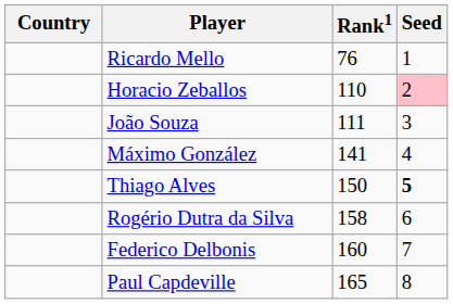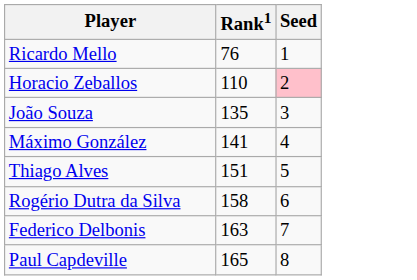 <table class="sortable wikitable">
 <tr>
-<th width="70">Country</th>
 <th width="175">Player</th>
 <th>Rank<sup>1</sup></th>
 <th>Seed</th>
 </tr>
 <tr>
-<td></td>
 <td><a href='#'>Ricardo Mello</a></td>
 <td>76</td>
 <td>1</td>
 </tr>
 <tr>
-<td></td>
 <td><a href='#'>Horacio Zeballos</a></td>
 <td>110</td>
 <td style="background: pink;">2</td>
 </tr>
 <tr>
-<td></td>
 <td><a href='#'>João Souza</a></td>
-<td>111</td>
+<td>135</td>
 <td>3</td>
 </tr>
 <tr>
-<td></td>
 <td><a href='#'>Máximo González</a></td>
 <td>141</td>
 <td>4</td>
 </tr>
 <tr>
-<td></td>
 <td><a href='#'>Thiago Alves</a></td>
-<td>150</td>
-<td><strong>5</strong></td>
+<td>151</td>
+<td>5</td>
 </tr>
 <tr>
-<td></td>
 <td><a href='#'>Rogério Dutra da Silva</a></td>
 <td>158</td>
 <td>6</td>
 </tr>
 <tr>
-<td></td>
 <td><a href='#'>Federico Delbonis</a></td>
-<td>160</td>
+<td>163</td>
 <td>7</td>
 </tr>
 <tr>
-<td></td>
 <td><a href='#'>Paul Capdeville</a></td>
 <td>165</td>
 <td>8</td>
 </tr>
 </table>
